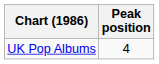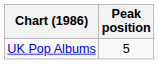 <table class="wikitable">
 <tr>
 <th>Chart (1986)</th>
 <th>Peak<br>position</th>
 </tr>
 <tr>
 <td><a href='#'>UK Pop Albums</a></td>
-<td align="center">4</td>
+<td align="center">5</td>
 </tr>
 </table>
